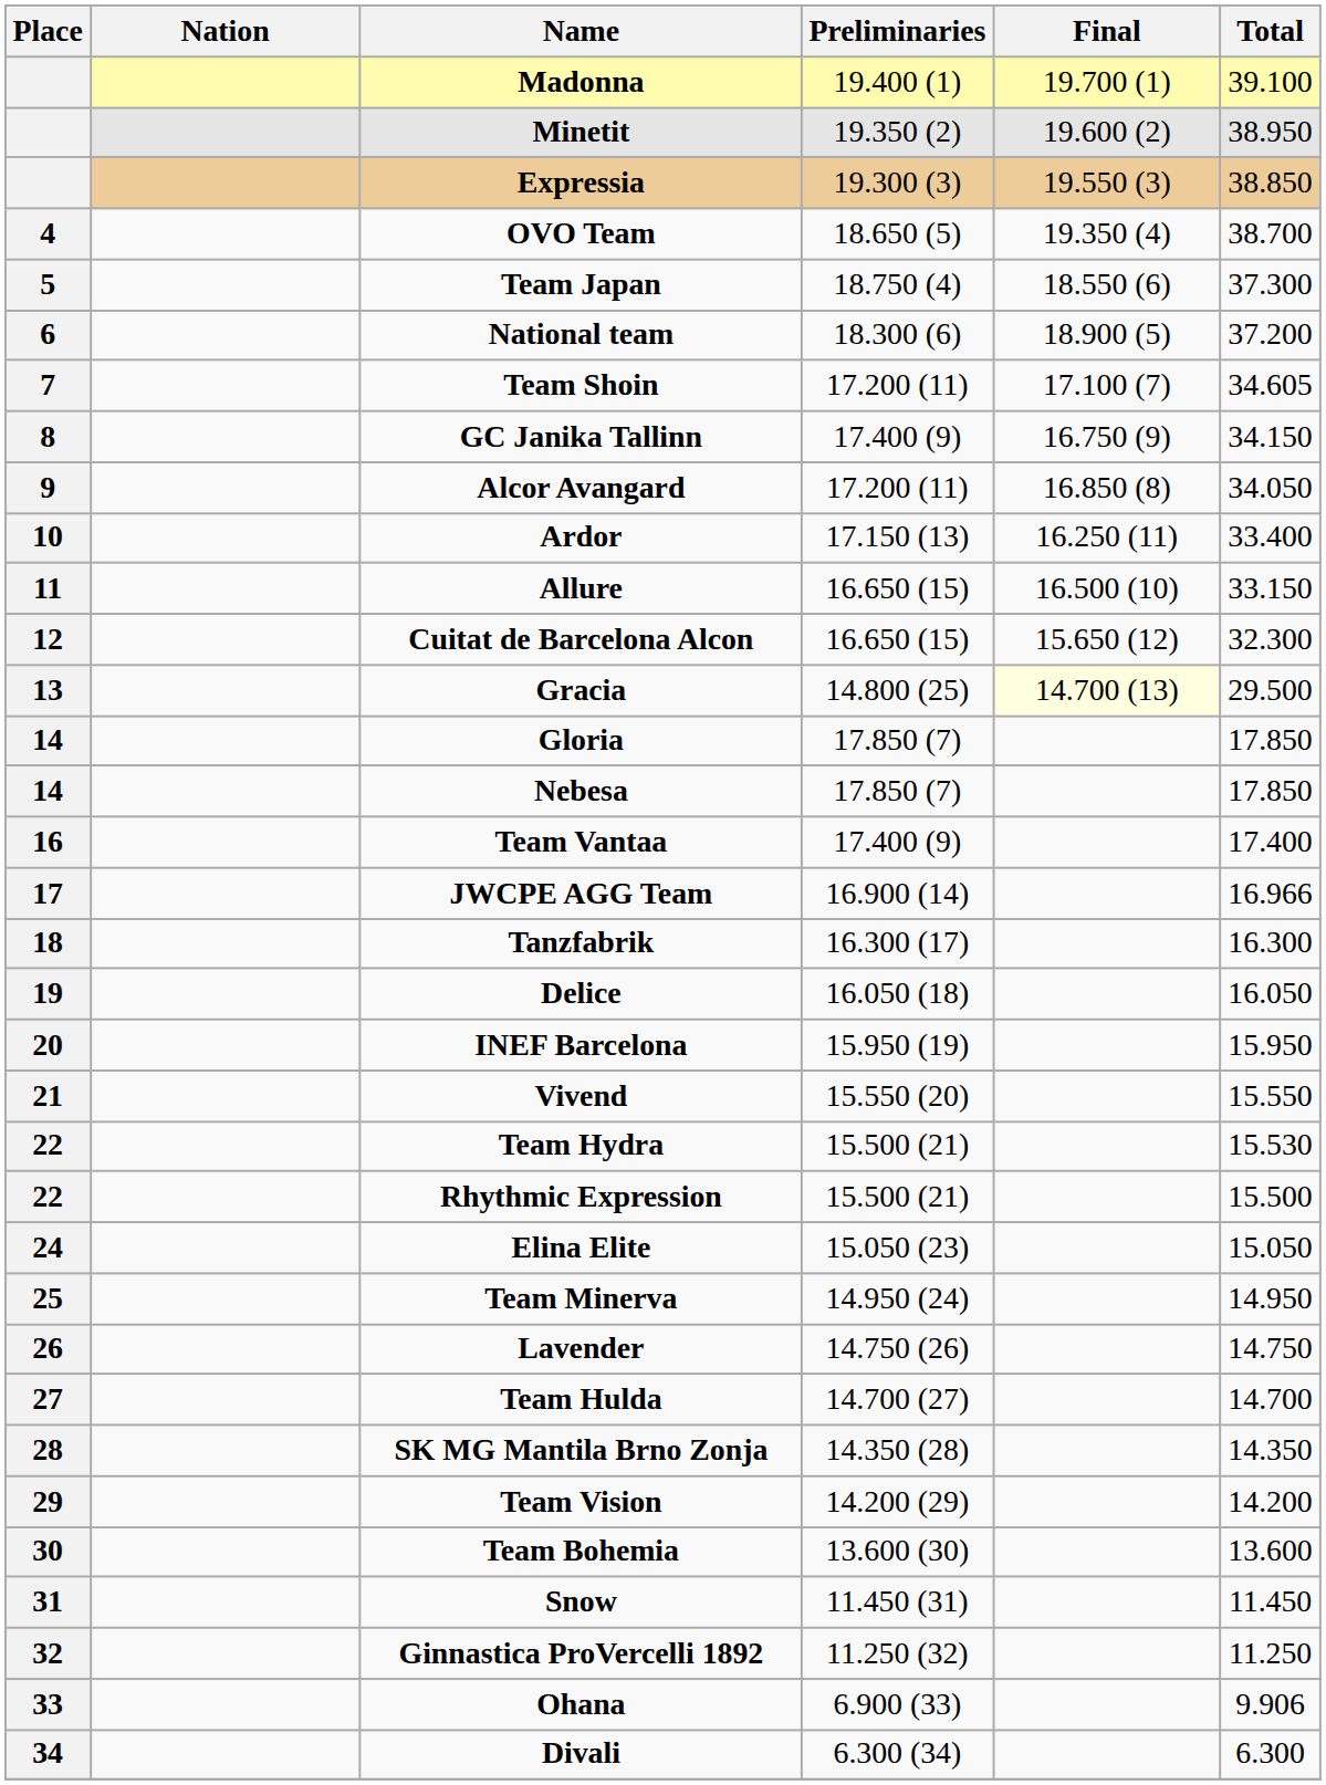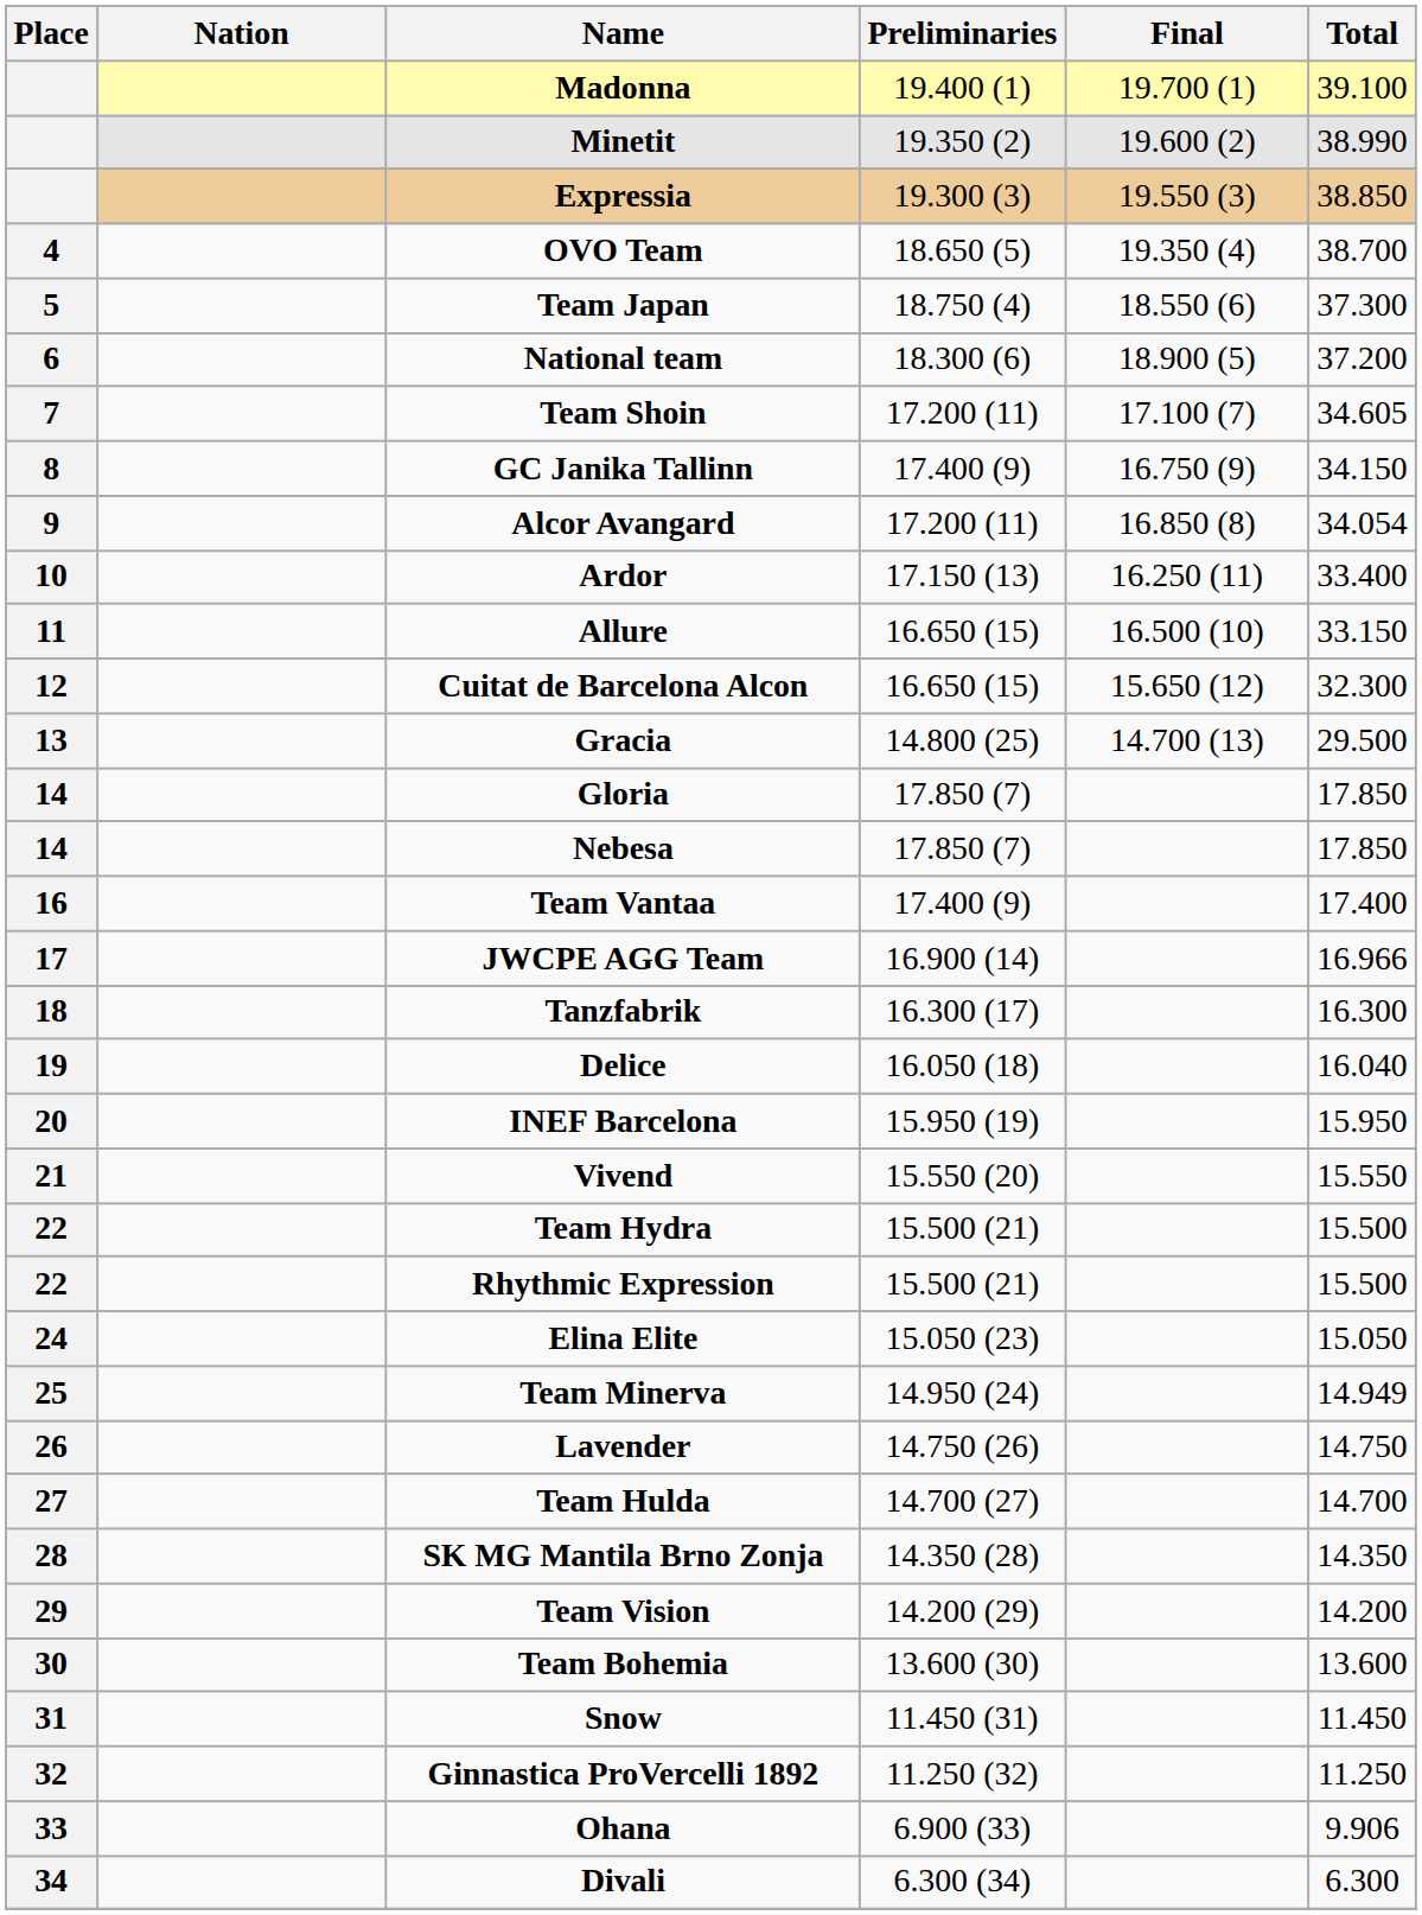 <table class="wikitable sortable" style="text-align:center; font-size:90%">
 <tr>
 <th scope="col" style="width:20px;">Place</th>
 <th ! scope="col" style="width:120px;">Nation</th>
 <th ! scope="col" style="width:200px;">Name</th>
 <th ! scope="col" style="width:60px;">Preliminaries</th>
 <th ! scope="col" style="width:100px;">Final</th>
 <th ! scope=col>Total</th>
 </tr>
 <tr bgcolor=fffcaf>
 <th scope=row></th>
 <td align=left></td>
 <td><strong>Madonna</strong></td>
 <td>19.400 (1)</td>
 <td>19.700 (1)</td>
 <td>39.100</td>
 </tr>
 <tr bgcolor=e5e5e5>
 <th scope=row></th>
 <td align=left></td>
 <td><strong>Minetit</strong></td>
 <td>19.350 (2)</td>
 <td>19.600 (2)</td>
-<td>38.950</td>
+<td>38.990</td>
 </tr>
 <tr bgcolor=eecc99>
 <th scope=row></th>
 <td align=left></td>
 <td><strong>Expressia</strong></td>
 <td>19.300 (3)</td>
 <td>19.550 (3)</td>
 <td>38.850</td>
 </tr>
 <tr>
 <th scope=row>4</th>
 <td align=left></td>
 <td><strong>OVO Team</strong></td>
 <td>18.650 (5)</td>
 <td>19.350 (4)</td>
 <td>38.700</td>
 </tr>
 <tr>
 <th scope=row>5</th>
 <td align=left></td>
 <td><strong>Team Japan</strong></td>
 <td>18.750 (4)</td>
 <td>18.550 (6)</td>
 <td>37.300</td>
 </tr>
 <tr>
 <th scope=row>6</th>
 <td align=left></td>
 <td><strong>National team</strong></td>
 <td>18.300 (6)</td>
 <td>18.900 (5)</td>
 <td>37.200</td>
 </tr>
 <tr>
 <th scope=row>7</th>
 <td align=left></td>
 <td><strong>Team Shoin</strong></td>
 <td>17.200 (11)</td>
 <td>17.100 (7)</td>
 <td>34.605</td>
 </tr>
 <tr>
 <th scope=row>8</th>
 <td align=left></td>
 <td><strong>GC Janika Tallinn</strong></td>
 <td>17.400 (9)</td>
 <td>16.750 (9)</td>
 <td>34.150</td>
 </tr>
 <tr>
 <th scope=row>9</th>
 <td align=left></td>
 <td><strong>Alcor Avangard</strong></td>
 <td>17.200 (11)</td>
 <td>16.850 (8)</td>
-<td>34.050</td>
+<td>34.054</td>
 </tr>
 <tr>
 <th scope=row>10</th>
 <td align=left></td>
 <td><strong>Ardor</strong></td>
 <td>17.150 (13)</td>
 <td>16.250 (11)</td>
 <td>33.400</td>
 </tr>
 <tr>
 <th scope=row>11</th>
 <td align=left></td>
 <td><strong>Allure</strong></td>
 <td>16.650 (15)</td>
 <td>16.500 (10)</td>
 <td>33.150</td>
 </tr>
 <tr>
 <th scope=row>12</th>
 <td align=left></td>
 <td><strong>Cuitat de Barcelona Alcon</strong></td>
 <td>16.650 (15)</td>
 <td>15.650 (12)</td>
 <td>32.300</td>
 </tr>
 <tr>
 <th scope=row>13</th>
 <td align=left></td>
 <td><strong>Gracia</strong></td>
 <td>14.800 (25)</td>
-<td style="background: lightyellow;">14.700 (13)</td>
+<td>14.700 (13)</td>
 <td>29.500</td>
 </tr>
 <tr>
 <th scope=row>14</th>
 <td align=left></td>
 <td><strong>Gloria</strong></td>
 <td>17.850 (7)</td>
 <td></td>
 <td>17.850</td>
 </tr>
 <tr>
 <th scope=row>14</th>
 <td align=left></td>
 <td><strong>Nebesa</strong></td>
 <td>17.850 (7)</td>
 <td></td>
 <td>17.850</td>
 </tr>
 <tr>
 <th scope=row>16</th>
 <td align=left></td>
 <td><strong>Team Vantaa</strong></td>
 <td>17.400 (9)</td>
 <td></td>
 <td>17.400</td>
 </tr>
 <tr>
 <th scope=row>17</th>
 <td align=left></td>
 <td><strong>JWCPE AGG Team</strong></td>
 <td>16.900 (14)</td>
 <td></td>
 <td>16.966</td>
 </tr>
 <tr>
 <th scope=row>18</th>
 <td align=left></td>
 <td><strong>Tanzfabrik</strong></td>
 <td>16.300 (17)</td>
 <td></td>
 <td>16.300</td>
 </tr>
 <tr>
 <th scope=row>19</th>
 <td align=left></td>
 <td><strong>Delice</strong></td>
 <td>16.050 (18)</td>
 <td></td>
-<td>16.050</td>
+<td>16.040</td>
 </tr>
 <tr>
 <th scope=row>20</th>
 <td align=left></td>
 <td><strong>INEF Barcelona</strong></td>
 <td>15.950 (19)</td>
 <td></td>
 <td>15.950</td>
 </tr>
 <tr>
 <th scope=row>21</th>
 <td align=left></td>
 <td><strong>Vivend</strong></td>
 <td>15.550 (20)</td>
 <td></td>
 <td>15.550</td>
 </tr>
 <tr>
 <th scope=row>22</th>
 <td align=left></td>
 <td><strong>Team Hydra</strong></td>
 <td>15.500 (21)</td>
 <td></td>
-<td>15.530</td>
+<td>15.500</td>
 </tr>
 <tr>
 <th scope=row>22</th>
 <td align=left></td>
 <td><strong>Rhythmic Expression</strong></td>
 <td>15.500 (21)</td>
 <td></td>
 <td>15.500</td>
 </tr>
 <tr>
 <th scope=row>24</th>
 <td align=left></td>
 <td><strong>Elina Elite</strong></td>
 <td>15.050 (23)</td>
 <td></td>
 <td>15.050</td>
 </tr>
 <tr>
 <th scope=row>25</th>
 <td align=left></td>
 <td><strong>Team Minerva</strong></td>
 <td>14.950 (24)</td>
 <td></td>
-<td>14.950</td>
+<td>14.949</td>
 </tr>
 <tr>
 <th scope=row>26</th>
 <td align=left></td>
 <td><strong>Lavender</strong></td>
 <td>14.750 (26)</td>
 <td></td>
 <td>14.750</td>
 </tr>
 <tr>
 <th scope=row>27</th>
 <td align=left></td>
 <td><strong>Team Hulda</strong></td>
 <td>14.700 (27)</td>
 <td></td>
 <td>14.700</td>
 </tr>
 <tr>
 <th scope=row>28</th>
 <td align=left></td>
 <td><strong>SK MG Mantila Brno Zonja</strong></td>
 <td>14.350 (28)</td>
 <td></td>
 <td>14.350</td>
 </tr>
 <tr>
 <th scope=row>29</th>
 <td align=left></td>
 <td><strong>Team Vision</strong></td>
 <td>14.200 (29)</td>
 <td></td>
 <td>14.200</td>
 </tr>
 <tr>
 <th scope=row>30</th>
 <td align=left></td>
 <td><strong>Team Bohemia</strong></td>
 <td>13.600 (30)</td>
 <td></td>
 <td>13.600</td>
 </tr>
 <tr>
 <th scope=row>31</th>
 <td align=left></td>
 <td><strong>Snow</strong></td>
 <td>11.450 (31)</td>
 <td></td>
 <td>11.450</td>
 </tr>
 <tr>
 <th scope=row>32</th>
 <td align=left></td>
 <td><strong>Ginnastica ProVercelli 1892</strong></td>
 <td>11.250 (32)</td>
 <td></td>
 <td>11.250</td>
 </tr>
 <tr>
 <th scope=row>33</th>
 <td align=left></td>
 <td><strong>Ohana</strong></td>
 <td>6.900 (33)</td>
 <td></td>
 <td>9.906</td>
 </tr>
 <tr>
 <th scope=row>34</th>
 <td align=left></td>
 <td><strong>Divali</strong></td>
 <td>6.300 (34)</td>
 <td></td>
 <td>6.300</td>
 </tr>
 <tr>
 </tr>
 </table>
